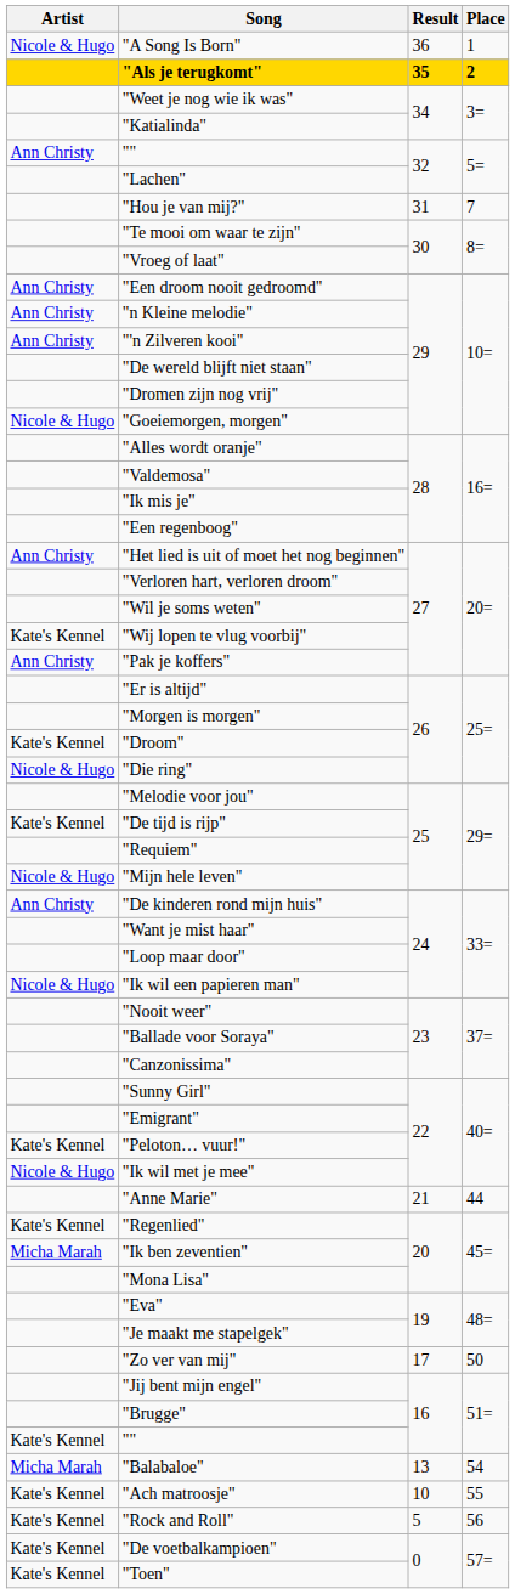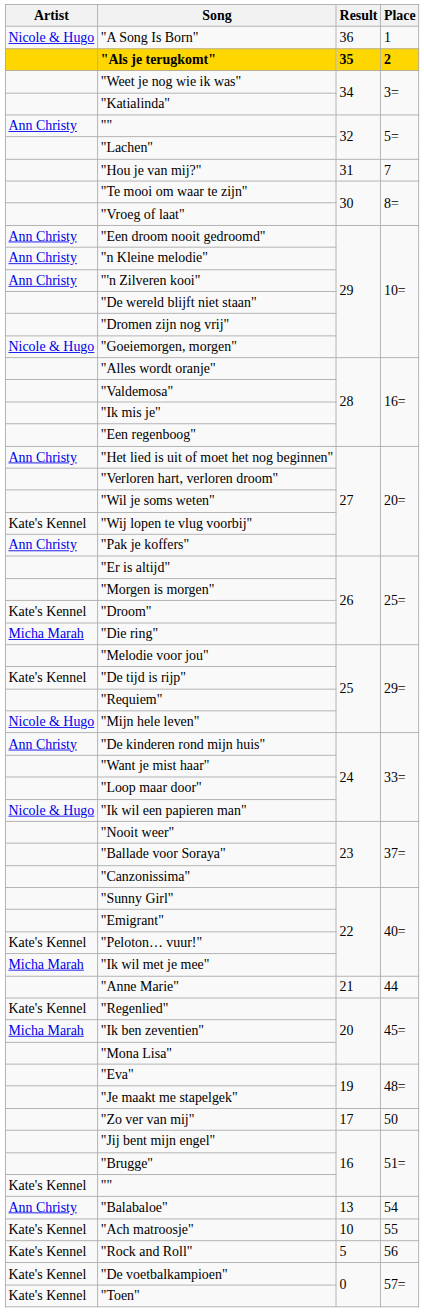 <table class="wikitable mw-collapsible" style="margin: 1em auto 1em auto">
 <tr>
 <th>Artist</th>
 <th>Song</th>
 <th>Result</th>
 <th>Place</th>
 </tr>
 <tr>
 <td><a href='#'>Nicole & Hugo</a></td>
 <td>"A Song Is Born"</td>
 <td>36</td>
 <td>1</td>
 </tr>
 <tr style="font-weight:bold; background:gold;">
 <td></td>
 <td>"Als je terugkomt"</td>
 <td>35</td>
 <td>2</td>
 </tr>
 <tr>
 <td></td>
 <td>"Weet je nog wie ik was"</td>
 <td rowspan="2">34</td>
 <td rowspan="2">3=</td>
 </tr>
 <tr>
 <td></td>
 <td>"Katialinda"</td>
 </tr>
 <tr>
 <td><a href='#'>Ann Christy</a></td>
 <td>""</td>
 <td rowspan="2">32</td>
 <td rowspan="2">5=</td>
 </tr>
 <tr>
 <td></td>
 <td>"Lachen"</td>
 </tr>
 <tr>
 <td></td>
 <td>"Hou je van mij?"</td>
 <td>31</td>
 <td>7</td>
 </tr>
 <tr>
 <td></td>
 <td>"Te mooi om waar te zijn"</td>
 <td rowspan="2">30</td>
 <td rowspan="2">8=</td>
 </tr>
 <tr>
 <td></td>
 <td>"Vroeg of laat"</td>
 </tr>
 <tr>
 <td><a href='#'>Ann Christy</a></td>
 <td>"Een droom nooit gedroomd"</td>
 <td rowspan="6">29</td>
 <td rowspan="6">10=</td>
 </tr>
 <tr>
 <td><a href='#'>Ann Christy</a></td>
 <td>"n Kleine melodie"</td>
 </tr>
 <tr>
 <td><a href='#'>Ann Christy</a></td>
 <td>"'n Zilveren kooi"</td>
 </tr>
 <tr>
 <td></td>
 <td>"De wereld blijft niet staan"</td>
 </tr>
 <tr>
 <td></td>
 <td>"Dromen zijn nog vrij"</td>
 </tr>
 <tr>
 <td><a href='#'>Nicole & Hugo</a></td>
 <td>"Goeiemorgen, morgen"</td>
 </tr>
 <tr>
 <td></td>
 <td>"Alles wordt oranje"</td>
 <td rowspan="4">28</td>
 <td rowspan="4">16=</td>
 </tr>
 <tr>
 <td></td>
 <td>"Valdemosa"</td>
 </tr>
 <tr>
 <td></td>
 <td>"Ik mis je"</td>
 </tr>
 <tr>
 <td></td>
 <td>"Een regenboog"</td>
 </tr>
 <tr>
 <td><a href='#'>Ann Christy</a></td>
 <td>"Het lied is uit of moet het nog beginnen"</td>
 <td rowspan="5">27</td>
 <td rowspan="5">20=</td>
 </tr>
 <tr>
 <td></td>
 <td>"Verloren hart, verloren droom"</td>
 </tr>
 <tr>
 <td></td>
 <td>"Wil je soms weten"</td>
 </tr>
 <tr>
 <td>Kate's Kennel</td>
 <td>"Wij lopen te vlug voorbij"</td>
 </tr>
 <tr>
 <td><a href='#'>Ann Christy</a></td>
 <td>"Pak je koffers"</td>
 </tr>
 <tr>
 <td></td>
 <td>"Er is altijd"</td>
 <td rowspan="4">26</td>
 <td rowspan="4">25=</td>
 </tr>
 <tr>
 <td></td>
 <td>"Morgen is morgen"</td>
 </tr>
 <tr>
 <td>Kate's Kennel</td>
 <td>"Droom"</td>
 </tr>
 <tr>
-<td><a href='#'>Nicole & Hugo</a></td>
+<td><a href='#'>Micha Marah</a></td>
 <td>"Die ring"</td>
 </tr>
 <tr>
 <td></td>
 <td>"Melodie voor jou"</td>
 <td rowspan="4">25</td>
 <td rowspan="4">29=</td>
 </tr>
 <tr>
 <td>Kate's Kennel</td>
 <td>"De tijd is rijp"</td>
 </tr>
 <tr>
 <td></td>
 <td>"Requiem"</td>
 </tr>
 <tr>
 <td><a href='#'>Nicole & Hugo</a></td>
 <td>"Mijn hele leven"</td>
 </tr>
 <tr>
 <td><a href='#'>Ann Christy</a></td>
 <td>"De kinderen rond mijn huis"</td>
 <td rowspan="4">24</td>
 <td rowspan="4">33=</td>
 </tr>
 <tr>
 <td></td>
 <td>"Want je mist haar"</td>
 </tr>
 <tr>
 <td></td>
 <td>"Loop maar door"</td>
 </tr>
 <tr>
 <td><a href='#'>Nicole & Hugo</a></td>
 <td>"Ik wil een papieren man"</td>
 </tr>
 <tr>
 <td></td>
 <td>"Nooit weer"</td>
 <td rowspan="3">23</td>
 <td rowspan="3">37=</td>
 </tr>
 <tr>
 <td></td>
 <td>"Ballade voor Soraya"</td>
 </tr>
 <tr>
 <td></td>
 <td>"Canzonissima"</td>
 </tr>
 <tr>
 <td></td>
 <td>"Sunny Girl"</td>
 <td rowspan="4">22</td>
 <td rowspan="4">40=</td>
 </tr>
 <tr>
 <td></td>
 <td>"Emigrant"</td>
 </tr>
 <tr>
 <td>Kate's Kennel</td>
 <td>"Peloton… vuur!"</td>
 </tr>
 <tr>
-<td><a href='#'>Nicole & Hugo</a></td>
+<td><a href='#'>Micha Marah</a></td>
 <td>"Ik wil met je mee"</td>
 </tr>
 <tr>
 <td></td>
 <td>"Anne Marie"</td>
 <td>21</td>
 <td>44</td>
 </tr>
 <tr>
 <td>Kate's Kennel</td>
 <td>"Regenlied"</td>
 <td rowspan="3">20</td>
 <td rowspan="3">45=</td>
 </tr>
 <tr>
 <td><a href='#'>Micha Marah</a></td>
 <td>"Ik ben zeventien"</td>
 </tr>
 <tr>
 <td></td>
 <td>"Mona Lisa"</td>
 </tr>
 <tr>
 <td></td>
 <td>"Eva"</td>
 <td rowspan="2">19</td>
 <td rowspan="2">48=</td>
 </tr>
 <tr>
 <td></td>
 <td>"Je maakt me stapelgek"</td>
 </tr>
 <tr>
 <td></td>
 <td>"Zo ver van mij"</td>
 <td>17</td>
 <td>50</td>
 </tr>
 <tr>
 <td></td>
 <td>"Jij bent mijn engel"</td>
 <td rowspan="3">16</td>
 <td rowspan="3">51=</td>
 </tr>
 <tr>
 <td></td>
 <td>"Brugge"</td>
 </tr>
 <tr>
 <td>Kate's Kennel</td>
 <td>""</td>
 </tr>
 <tr>
-<td><a href='#'>Micha Marah</a></td>
+<td><a href='#'>Ann Christy</a></td>
 <td>"Balabaloe"</td>
 <td>13</td>
 <td>54</td>
 </tr>
 <tr>
 <td>Kate's Kennel</td>
 <td>"Ach matroosje"</td>
 <td>10</td>
 <td>55</td>
 </tr>
 <tr>
 <td>Kate's Kennel</td>
 <td>"Rock and Roll"</td>
 <td>5</td>
 <td>56</td>
 </tr>
 <tr>
 <td>Kate's Kennel</td>
 <td>"De voetbalkampioen"</td>
 <td rowspan="2">0</td>
 <td rowspan="2">57=</td>
 </tr>
 <tr>
 <td>Kate's Kennel</td>
 <td>"Toen"</td>
 </tr>
 </table>
